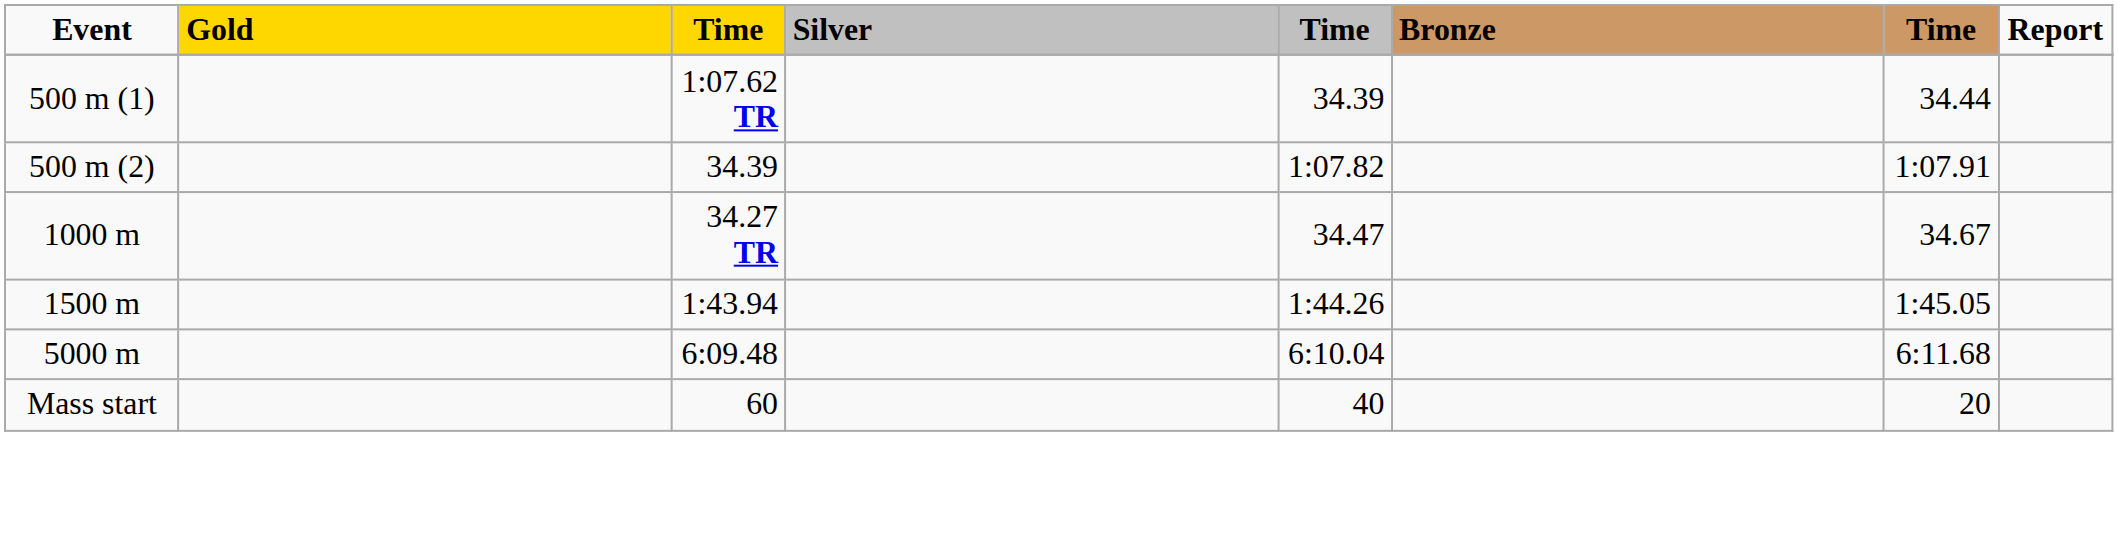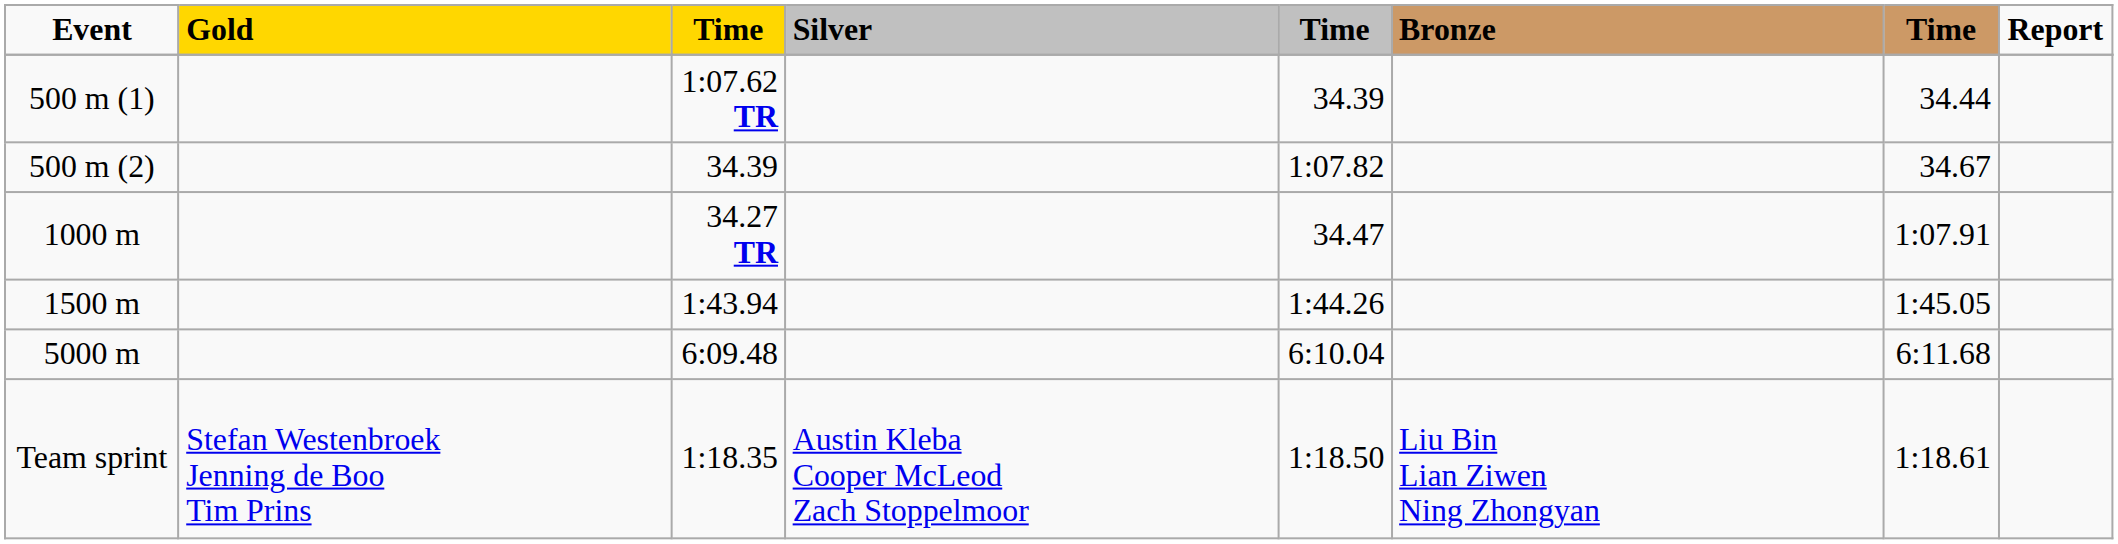 <table class="wikitable">
 <tr>
 <td width="80" align="center"><strong>Event</strong></td>
 <td width="240" bgcolor="gold"><strong>Gold</strong></td>
 <td width="50" bgcolor="gold" align="center"><strong>Time</strong></td>
 <td width="240" bgcolor="silver"><strong>Silver</strong></td>
 <td width="50" bgcolor="silver" align="center"><strong>Time</strong></td>
 <td width="240" bgcolor="#CC9966"><strong>Bronze</strong></td>
 <td width="50" bgcolor="#CC9966" align="center"><strong>Time</strong></td>
 <td width="50" align="center"><strong>Report</strong></td>
 </tr>
 <tr bgcolor="#cccccc">
 </tr>
 <tr>
 <td align="center">500 m (1)</td>
 <td></td>
 <td align="right">1:07.62<br><strong><a href='#'>TR</a></strong></td>
 <td></td>
 <td align="right">34.39</td>
 <td></td>
 <td align="right">34.44</td>
 <td align="center"></td>
 </tr>
 <tr>
 <td align="center">500 m (2)</td>
 <td></td>
 <td align="right">34.39</td>
 <td></td>
 <td align="right">1:07.82</td>
 <td></td>
-<td align="right">1:07.91</td>
+<td align="right">34.67</td>
 <td align="center"></td>
 </tr>
 <tr>
 <td align="center">1000 m</td>
 <td></td>
 <td align="right">34.27<br><strong><a href='#'>TR</a></strong></td>
 <td></td>
 <td align="right">34.47</td>
 <td></td>
-<td align="right">34.67</td>
+<td align="right">1:07.91</td>
 <td align="center"></td>
 </tr>
 <tr>
 <td align="center">1500 m</td>
 <td></td>
 <td align="right">1:43.94</td>
 <td></td>
 <td align="right">1:44.26</td>
 <td></td>
 <td align="right">1:45.05</td>
 <td align="center"></td>
 </tr>
 <tr>
 <td align="center">5000 m</td>
 <td></td>
 <td align="right">6:09.48</td>
 <td></td>
 <td align="right">6:10.04</td>
 <td></td>
 <td align="right">6:11.68</td>
 <td align="center"></td>
 </tr>
 <tr>
-<td align="center">Mass start</td>
-<td></td>
-<td align="right">60</td>
-<td></td>
-<td align="right">40</td>
-<td></td>
-<td align="right">20</td>
+<td align="center">Team sprint</td>
+<td><br><a href='#'>Stefan Westenbroek</a><br><a href='#'>Jenning de Boo</a><br><a href='#'>Tim Prins</a></td>
+<td align="right">1:18.35</td>
+<td><br><a href='#'>Austin Kleba</a><br><a href='#'>Cooper McLeod</a><br><a href='#'>Zach Stoppelmoor</a></td>
+<td align="right">1:18.50</td>
+<td><br><a href='#'>Liu Bin</a><br><a href='#'>Lian Ziwen</a><br><a href='#'>Ning Zhongyan</a></td>
+<td align="right">1:18.61</td>
 <td align="center"></td>
 </tr>
 </table>
